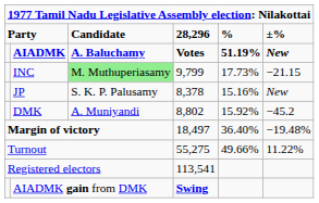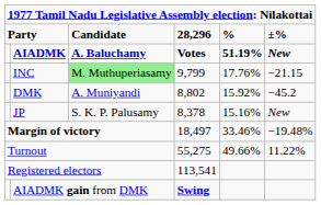 <table class="wikitable">
 <tr>
 <td colspan="6"><strong><a href='#'>1977 Tamil Nadu  Legislative Assembly election</a>: Nilakottai</strong></td>
 </tr>
 <tr>
 <td colspan="2"><strong>Party</strong></td>
 <td><strong>Candidate</strong></td>
 <td><strong>28,296</strong></td>
 <td><strong>%</strong></td>
 <td><strong>±%</strong></td>
 </tr>
 <tr>
 <td></td>
 <td><strong><a href='#'>AIADMK</a></strong></td>
 <td><strong><a href='#'>A. Baluchamy</a></strong></td>
 <td><strong>Votes</strong></td>
 <td><strong>51.19%</strong></td>
 <td><strong><em>New</em></strong></td>
 </tr>
 <tr>
 <td></td>
 <td><a href='#'>INC</a></td>
 <td style="background: lightgreen;">M. Muthuperiasamy</td>
 <td>9,799</td>
-<td>17.73%</td>
+<td>17.76%</td>
 <td>−21.15</td>
+</tr>
+<tr>
+<td></td>
+<td><a href='#'>DMK</a></td>
+<td><a href='#'>A. Muniyandi</a></td>
+<td>8,802</td>
+<td>15.92%</td>
+<td>−45.2</td>
 </tr>
 <tr>
 <td></td>
 <td><a href='#'>JP</a></td>
 <td>S. K. P. Palusamy</td>
 <td>8,378</td>
 <td>15.16%</td>
 <td><em>New</em></td>
 </tr>
 <tr>
-<td></td>
-<td><a href='#'>DMK</a></td>
-<td><a href='#'>A. Muniyandi</a></td>
-<td>8,802</td>
-<td>15.92%</td>
-<td>−45.2</td>
-</tr>
-<tr>
 <td colspan="3"><strong>Margin of victory</strong></td>
 <td>18,497</td>
-<td>36.40%</td>
+<td>33.46%</td>
 <td>−19.48%</td>
 </tr>
 <tr>
 <td colspan="3"><a href='#'>Turnout</a></td>
 <td>55,275</td>
 <td>49.66%</td>
 <td>11.22%</td>
 </tr>
 <tr>
 <td colspan="3"><a href='#'>Registered electors</a></td>
 <td>113,541</td>
 <td></td>
 <td></td>
 </tr>
 <tr>
 <td></td>
 <td colspan="2"><a href='#'>AIADMK</a> <strong>gain</strong> from <a href='#'>DMK</a></td>
 <td><strong><a href='#'>Swing</a></strong></td>
 <td></td>
 <td></td>
 </tr>
 </table>
